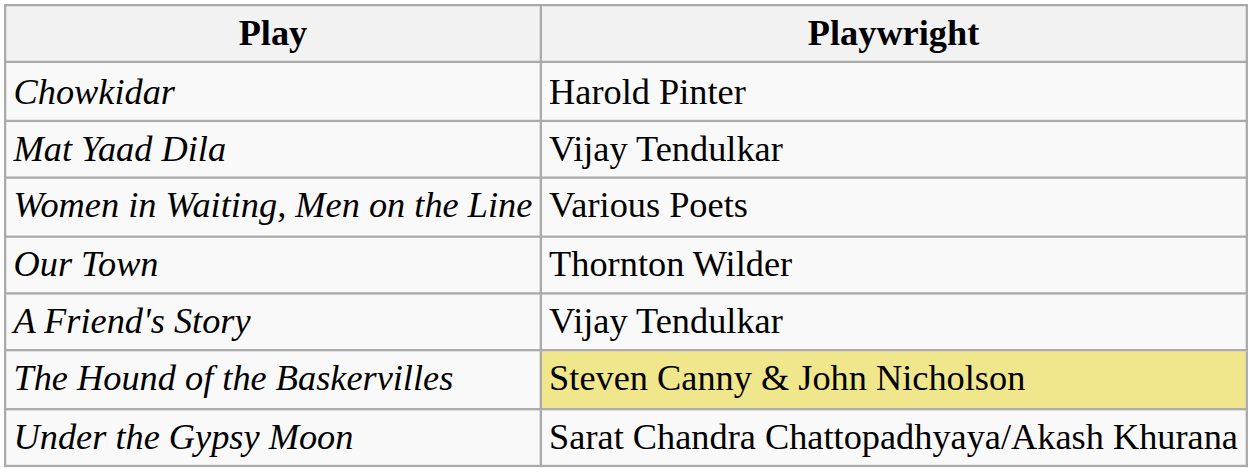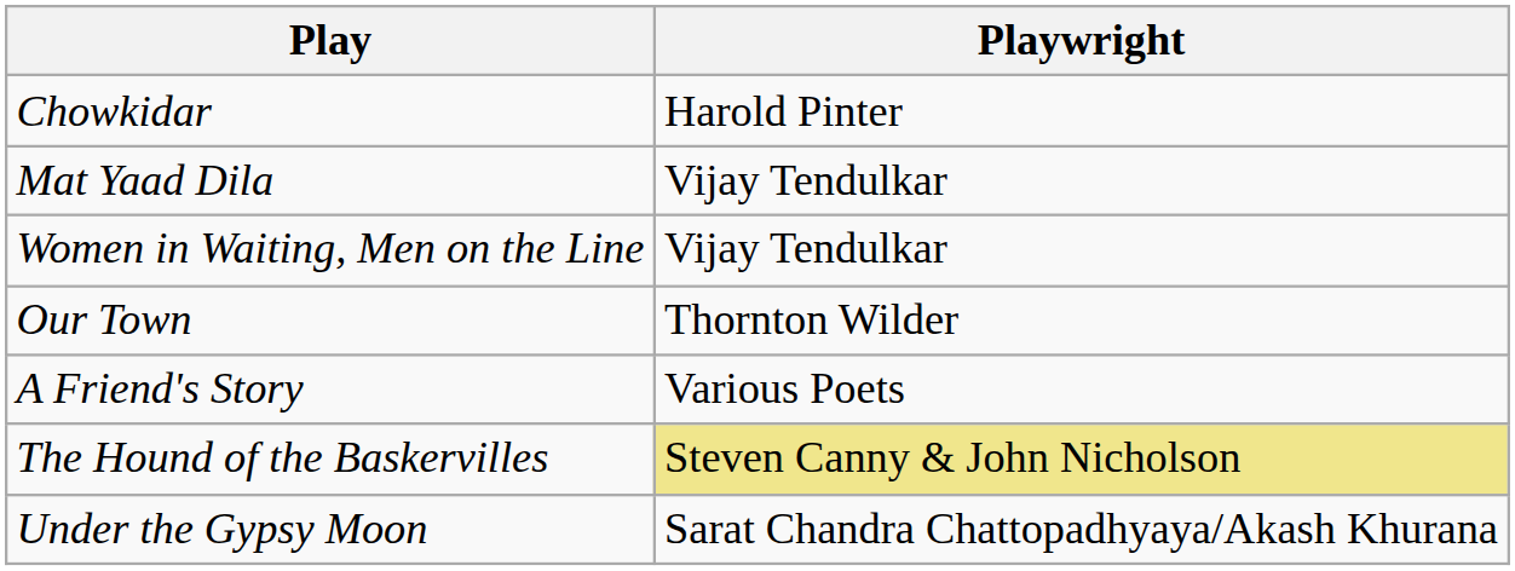 <table class="wikitable sortable">
 <tr>
 <th>Play</th>
 <th>Playwright</th>
 </tr>
 <tr>
 <td><em>Chowkidar</em></td>
 <td>Harold Pinter</td>
 </tr>
 <tr>
 <td><em>Mat Yaad Dila</em></td>
 <td>Vijay Tendulkar</td>
 </tr>
 <tr>
 <td><em>Women in Waiting, Men on the Line</em></td>
-<td>Various Poets</td>
+<td>Vijay Tendulkar</td>
 </tr>
 <tr>
 <td><em>Our Town</em></td>
 <td>Thornton Wilder</td>
 </tr>
 <tr>
 <td><em>A Friend's Story</em></td>
-<td>Vijay Tendulkar</td>
+<td>Various Poets</td>
 </tr>
 <tr>
 <td><em>The Hound of the Baskervilles</em></td>
 <td style="background: khaki;">Steven Canny & John Nicholson</td>
 </tr>
 <tr>
 <td><em>Under the Gypsy Moon</em></td>
 <td>Sarat Chandra Chattopadhyaya/Akash Khurana</td>
 </tr>
 </table>
